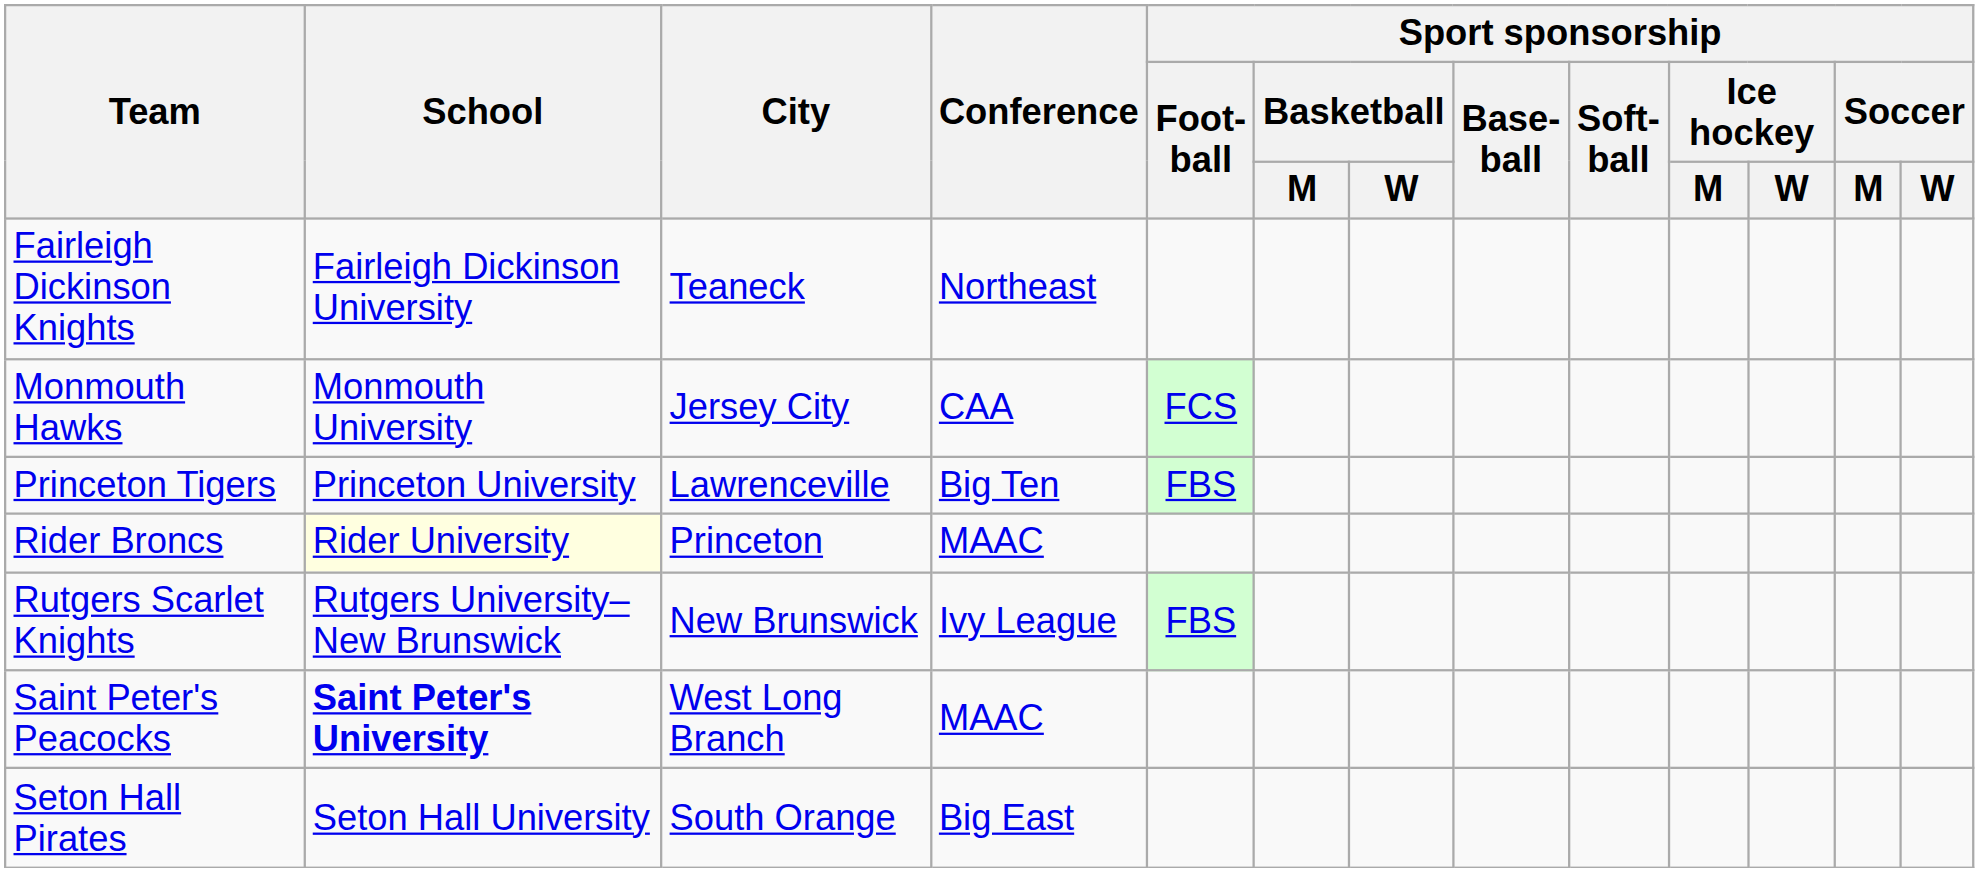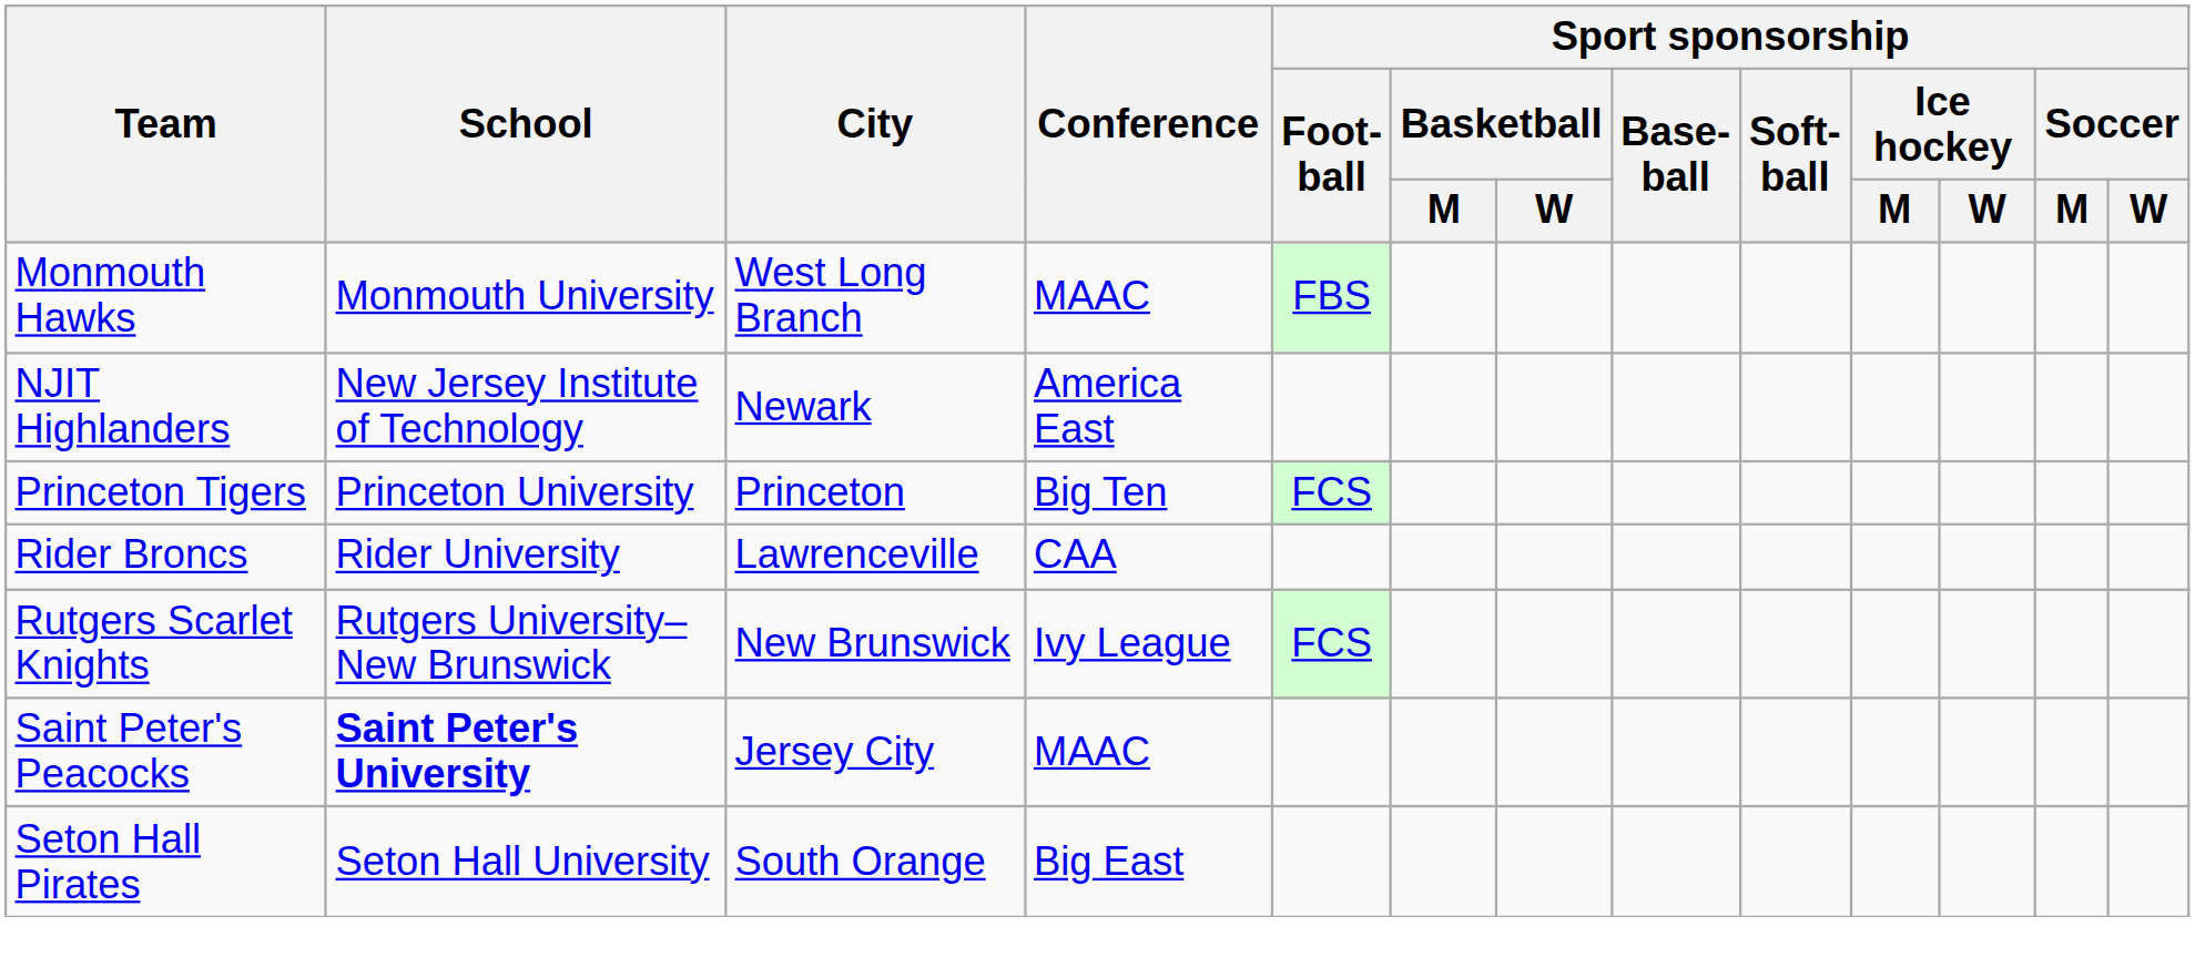 <table class="sortable wikitable">
 <tr>
 <th rowspan=3>Team</th>
 <th rowspan=3>School</th>
 <th rowspan=3>City</th>
 <th rowspan=3>Conference</th>
 <th colspan=9>Sport sponsorship</th>
 </tr>
 <tr>
 <th rowspan=2>Foot-<br>ball</th>
 <th colspan=2>Basketball</th>
 <th rowspan=2>Base-<br>ball</th>
 <th rowspan=2>Soft-<br>ball</th>
 <th colspan=2>Ice hockey</th>
 <th colspan=2>Soccer</th>
 </tr>
 <tr>
 <th>M</th>
 <th>W</th>
 <th>M</th>
 <th>W</th>
 <th>M</th>
 <th>W</th>
 </tr>
 <tr>
-<td><a href='#'>Fairleigh Dickinson Knights</a></td>
-<td><a href='#'>Fairleigh Dickinson University</a></td>
-<td><a href='#'>Teaneck</a></td>
-<td><a href='#'>Northeast</a></td>
-<td></td>
+<td><a href='#'>Monmouth Hawks</a></td>
+<td><a href='#'>Monmouth University</a></td>
+<td><a href='#'>West Long Branch</a></td>
+<td><a href='#'>MAAC</a></td>
+<td style="background:#D2FFD2; text-align:center"><a href='#'>FBS</a></td>
 <td></td>
 <td></td>
 <td></td>
 <td></td>
 <td></td>
 <td></td>
 <td></td>
 <td></td>
 </tr>
 <tr>
-<td><a href='#'>Monmouth Hawks</a></td>
-<td><a href='#'>Monmouth University</a></td>
-<td><a href='#'>Jersey City</a></td>
-<td><a href='#'>CAA</a></td>
-<td style="background:#D2FFD2; text-align:center"><a href='#'>FCS</a> </td>
+<td><a href='#'>NJIT Highlanders</a></td>
+<td><a href='#'>New Jersey Institute of Technology</a></td>
+<td><a href='#'>Newark</a></td>
+<td><a href='#'>America East</a></td>
+<td></td>
 <td></td>
 <td></td>
 <td></td>
 <td></td>
 <td></td>
 <td></td>
 <td></td>
 <td></td>
 </tr>
 <tr>
 <td><a href='#'>Princeton Tigers</a></td>
 <td><a href='#'>Princeton University</a></td>
-<td><a href='#'>Lawrenceville</a></td>
+<td><a href='#'>Princeton</a></td>
 <td><a href='#'>Big Ten</a></td>
-<td style="background:#D2FFD2; text-align:center"><a href='#'>FBS</a></td>
+<td style="background:#D2FFD2; text-align:center"><a href='#'>FCS</a></td>
 <td></td>
 <td></td>
 <td></td>
 <td></td>
 <td> </td>
 <td> </td>
 <td></td>
 <td></td>
 </tr>
 <tr>
 <td><a href='#'>Rider Broncs</a></td>
-<td style="background: lightyellow;"><a href='#'>Rider University</a></td>
-<td><a href='#'>Princeton</a></td>
-<td><a href='#'>MAAC</a></td>
+<td><a href='#'>Rider University</a></td>
+<td><a href='#'>Lawrenceville</a></td>
+<td><a href='#'>CAA</a></td>
 <td></td>
 <td></td>
 <td></td>
 <td></td>
 <td></td>
 <td></td>
 <td></td>
 <td></td>
 <td></td>
 </tr>
 <tr>
 <td><a href='#'>Rutgers Scarlet Knights</a></td>
 <td><a href='#'>Rutgers University–New Brunswick</a></td>
 <td><a href='#'>New Brunswick</a></td>
 <td><a href='#'>Ivy League</a></td>
-<td style="background:#D2FFD2; text-align:center"><a href='#'>FBS</a></td>
+<td style="background:#D2FFD2; text-align:center"><a href='#'>FCS</a></td>
 <td></td>
 <td></td>
 <td></td>
 <td></td>
 <td></td>
 <td></td>
 <td></td>
 <td></td>
 </tr>
 <tr>
 <td><a href='#'>Saint Peter's Peacocks</a></td>
 <td><strong><a href='#'>Saint Peter's University</a></strong></td>
-<td><a href='#'>West Long Branch</a></td>
+<td><a href='#'>Jersey City</a></td>
 <td><a href='#'>MAAC</a></td>
 <td></td>
 <td></td>
 <td></td>
 <td></td>
 <td></td>
 <td></td>
 <td></td>
 <td></td>
 <td></td>
 </tr>
 <tr>
 <td><a href='#'>Seton Hall Pirates</a></td>
 <td><a href='#'>Seton Hall University</a></td>
 <td><a href='#'>South Orange</a></td>
 <td><a href='#'>Big East</a></td>
 <td></td>
 <td></td>
 <td></td>
 <td></td>
 <td></td>
 <td></td>
 <td></td>
 <td></td>
 <td></td>
 </tr>
 </table>
